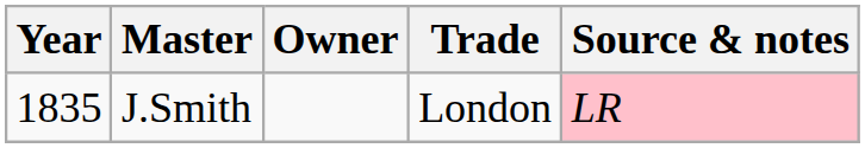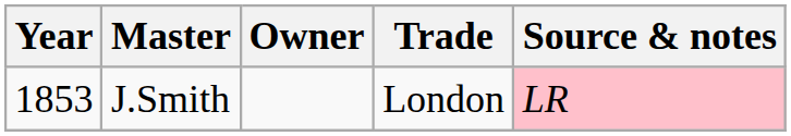 <table class="wikitable">
 <tr>
 <th>Year</th>
 <th>Master</th>
 <th>Owner</th>
 <th>Trade</th>
 <th>Source & notes</th>
 </tr>
 <tr>
-<td>1835</td>
+<td>1853</td>
 <td>J.Smith</td>
 <td></td>
 <td>London</td>
 <td style="background: pink;"><em>LR</em></td>
 </tr>
 <tr>
 </tr>
 </table>
